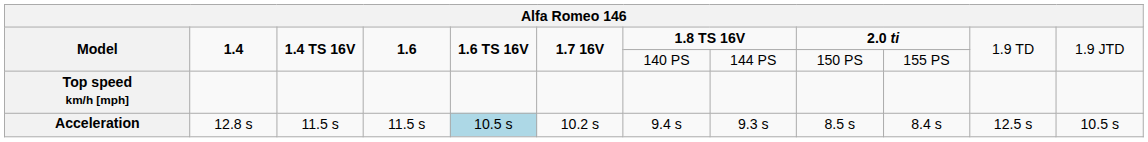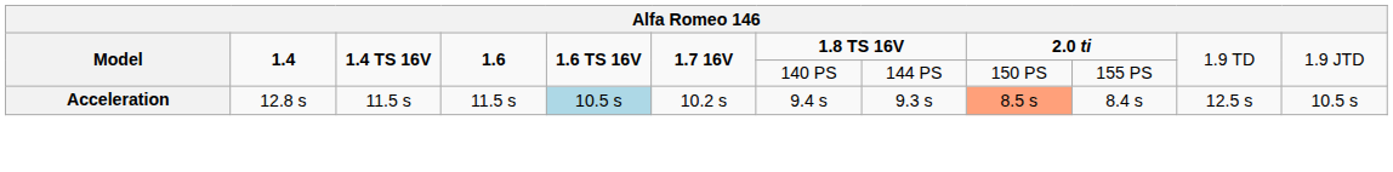 <table class="wikitable" style="text-align:center; font-size:90%; width:92%">
 <tr>
 <th colspan=12>Alfa Romeo 146</th>
 </tr>
 <tr>
 <th rowspan="2" style="width:15%;">Model</th>
 <td rowspan="2" style="width:7%;"><strong>1.4</strong></td>
 <td rowspan="2" style="width:7%;"><strong>1.4 TS 16V</strong></td>
 <td rowspan="2" style="width:7%;"><strong>1.6</strong></td>
 <td rowspan="2" style="width:7%;"><strong>1.6 TS 16V</strong></td>
 <td rowspan="2" style="width:7%;"><strong>1.7 16V</strong></td>
 <td colspan=2><strong>1.8 TS 16V</strong></td>
 <td colspan=2><strong>2.0 <em>ti<strong><em></td>
 <td rowspan="2" style="width:7%;"></strong>1.9 TD<strong></td>
 <td rowspan="2" style="width:7%;"></strong>1.9 JTD<strong></td>
 </tr>
 <tr>
 <td width=7%>140 PS</td>
 <td width=7%>144 PS</td>
 <td width=7%>150 PS</td>
 <td width=7%>155 PS</td>
 </tr>
 <tr>
-<th style="line-height:1.2em;">Top speed<br><small>km/h [mph]</small></th>
-<td></td>
-<td></td>
-<td></td>
-<td></td>
-<td></td>
-<td></td>
-<td></td>
-<td></td>
-<td></td>
-<td></td>
-<td></td>
-</tr>
-<tr>
 <th style="line-height:1.2em;">Acceleration<br><small> </small></th>
 <td>12.8 s</td>
 <td>11.5 s</td>
 <td>11.5 s</td>
 <td style="background: lightblue;">10.5 s</td>
 <td>10.2 s</td>
 <td>9.4 s</td>
 <td>9.3 s</td>
-<td>8.5 s</td>
+<td style="background: lightsalmon;">8.5 s</td>
 <td>8.4 s</td>
 <td>12.5 s</td>
 <td>10.5 s</td>
 </tr>
 </table>
